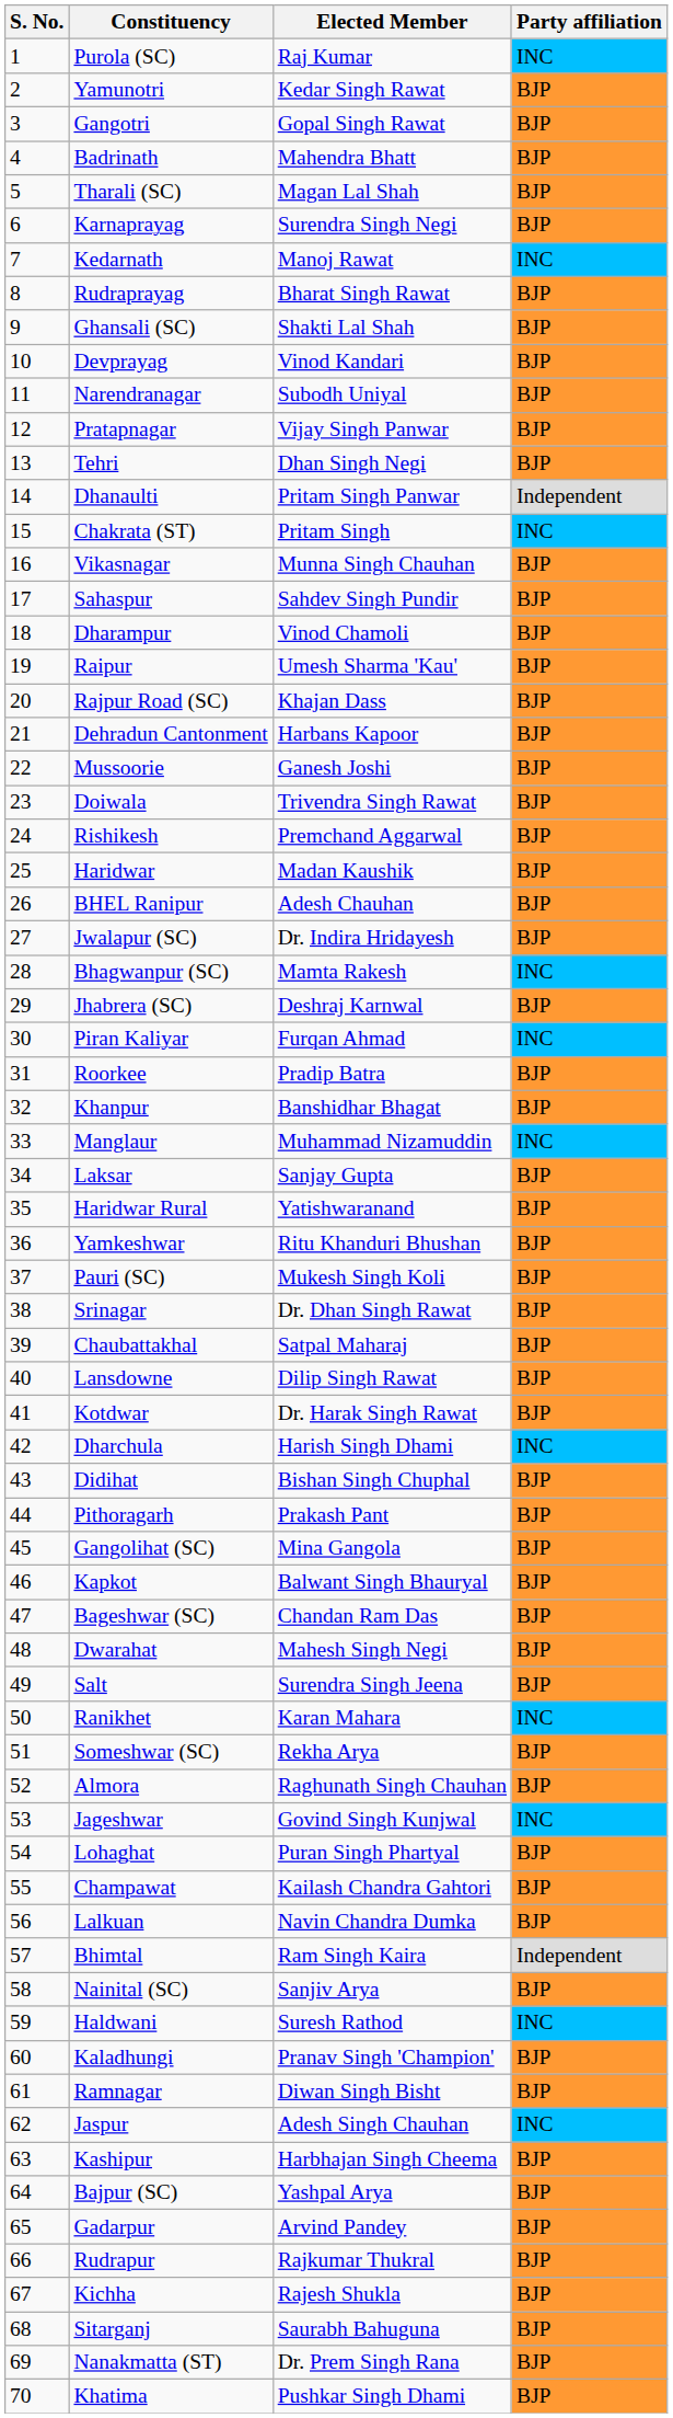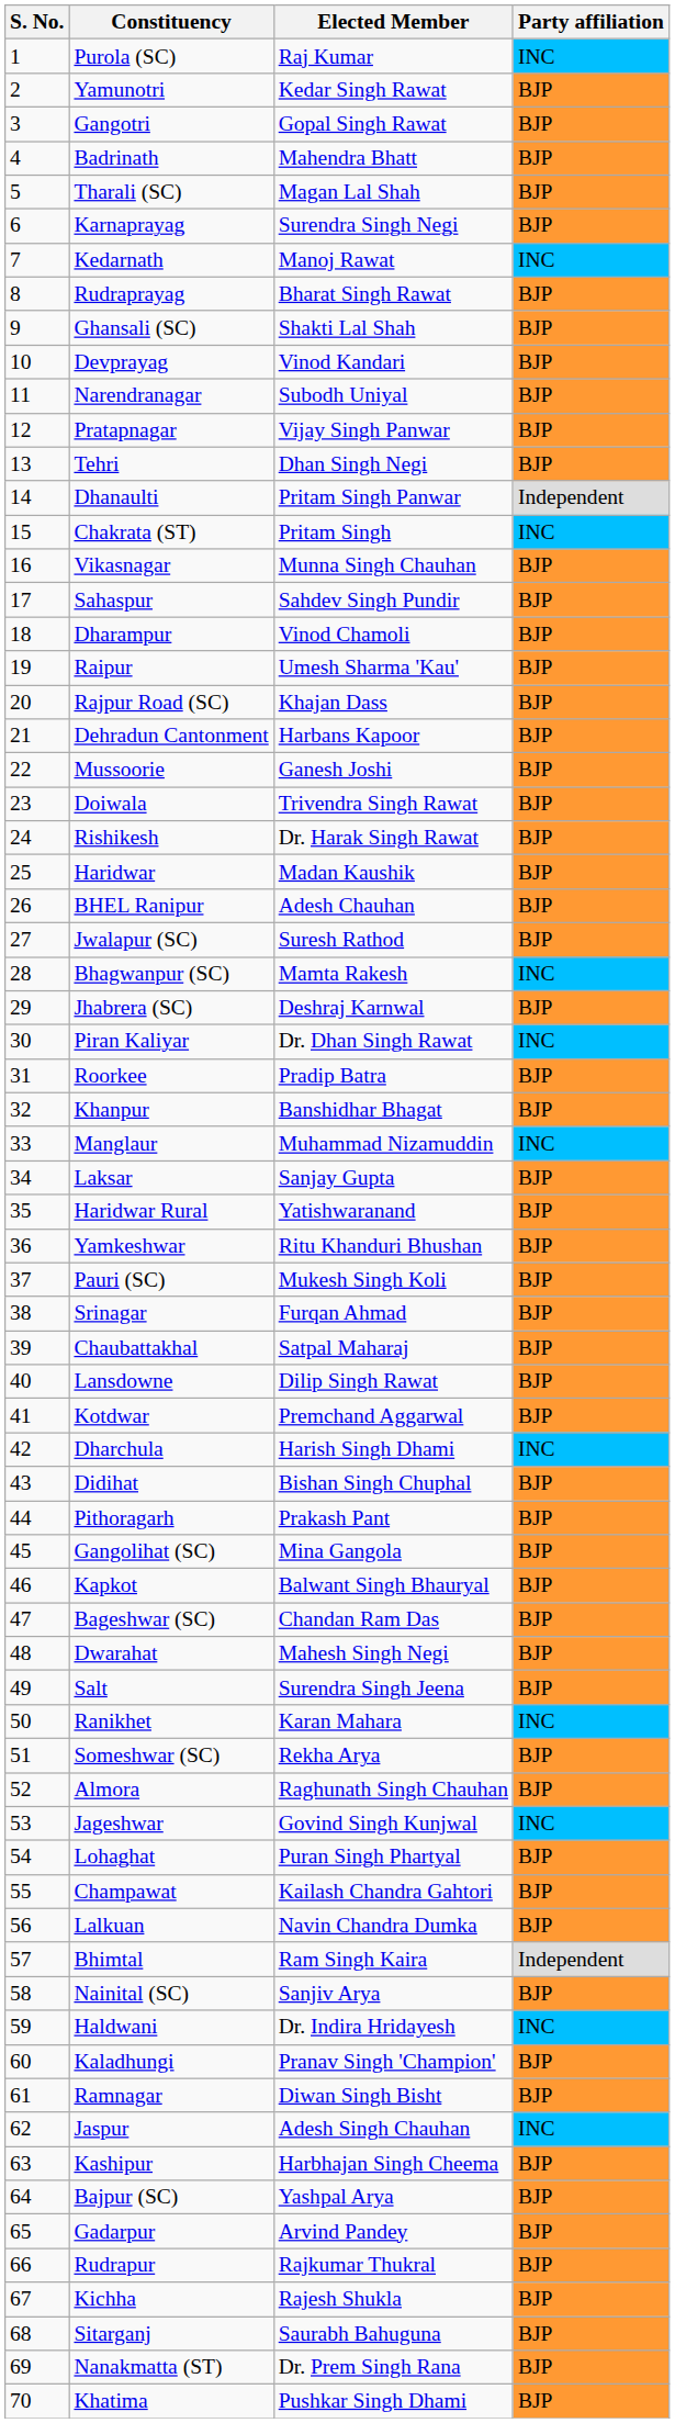 <table class="wikitable sortable mw-collapsible" border="1">
 <tr>
 <th>S. No.</th>
 <th>Constituency</th>
 <th>Elected Member</th>
 <th>Party affiliation</th>
 </tr>
 <tr>
 <td>1</td>
 <td><a href='#'>Purola</a> (SC)</td>
 <td><a href='#'>Raj Kumar</a></td>
 <td bgcolor=#00BFFF>INC</td>
 </tr>
 <tr>
 <td>2</td>
 <td><a href='#'>Yamunotri</a></td>
 <td><a href='#'>Kedar Singh Rawat</a></td>
 <td bgcolor=#FF9933>BJP</td>
 </tr>
 <tr>
 <td>3</td>
 <td><a href='#'>Gangotri</a></td>
 <td><a href='#'>Gopal Singh Rawat</a></td>
 <td bgcolor=#FF9933>BJP</td>
 </tr>
 <tr>
 <td>4</td>
 <td><a href='#'>Badrinath</a></td>
 <td><a href='#'>Mahendra Bhatt</a></td>
 <td bgcolor=#FF9933>BJP</td>
 </tr>
 <tr>
 <td>5</td>
 <td><a href='#'>Tharali</a> (SC)</td>
 <td><a href='#'>Magan Lal Shah</a></td>
 <td bgcolor="#FF9933">BJP</td>
 </tr>
 <tr>
 <td>6</td>
 <td><a href='#'>Karnaprayag</a></td>
 <td><a href='#'>Surendra Singh Negi</a></td>
 <td bgcolor=#FF9933>BJP</td>
 </tr>
 <tr>
 <td>7</td>
 <td><a href='#'>Kedarnath</a></td>
 <td><a href='#'>Manoj Rawat</a></td>
 <td bgcolor=#00BFFF>INC</td>
 </tr>
 <tr>
 <td>8</td>
 <td><a href='#'>Rudraprayag</a></td>
 <td><a href='#'>Bharat Singh Rawat</a></td>
 <td bgcolor=#FF9933>BJP</td>
 </tr>
 <tr>
 <td>9</td>
 <td><a href='#'>Ghansali</a> (SC)</td>
 <td><a href='#'>Shakti Lal Shah</a></td>
 <td bgcolor=#FF9933>BJP</td>
 </tr>
 <tr>
 <td>10</td>
 <td><a href='#'>Devprayag</a></td>
 <td><a href='#'>Vinod Kandari</a></td>
 <td bgcolor=#FF9933>BJP</td>
 </tr>
 <tr>
 <td>11</td>
 <td><a href='#'>Narendranagar</a></td>
 <td><a href='#'>Subodh Uniyal</a></td>
 <td bgcolor=#FF9933>BJP</td>
 </tr>
 <tr>
 <td>12</td>
 <td><a href='#'>Pratapnagar</a></td>
 <td><a href='#'>Vijay Singh Panwar</a></td>
 <td bgcolor=#FF9933>BJP</td>
 </tr>
 <tr>
 <td>13</td>
 <td><a href='#'>Tehri</a></td>
 <td><a href='#'>Dhan Singh Negi</a></td>
 <td bgcolor=#FF9933>BJP</td>
 </tr>
 <tr>
 <td>14</td>
 <td><a href='#'>Dhanaulti</a></td>
 <td><a href='#'>Pritam Singh Panwar</a></td>
 <td bgcolor=#DDDDDD>Independent</td>
 </tr>
 <tr>
 <td>15</td>
 <td><a href='#'>Chakrata</a> (ST)</td>
 <td><a href='#'>Pritam Singh</a></td>
 <td bgcolor=#00BFFF>INC</td>
 </tr>
 <tr>
 <td>16</td>
 <td><a href='#'>Vikasnagar</a></td>
 <td><a href='#'>Munna Singh Chauhan</a></td>
 <td bgcolor=#FF9933>BJP</td>
 </tr>
 <tr>
 <td>17</td>
 <td><a href='#'>Sahaspur</a></td>
 <td><a href='#'>Sahdev Singh Pundir</a></td>
 <td bgcolor=#FF9933>BJP</td>
 </tr>
 <tr>
 <td>18</td>
 <td><a href='#'>Dharampur</a></td>
 <td><a href='#'>Vinod Chamoli</a></td>
 <td bgcolor=#FF9933>BJP</td>
 </tr>
 <tr>
 <td>19</td>
 <td><a href='#'>Raipur</a></td>
 <td><a href='#'>Umesh Sharma 'Kau'</a></td>
 <td bgcolor=#FF9933>BJP</td>
 </tr>
 <tr>
 <td>20</td>
 <td><a href='#'>Rajpur Road</a> (SC)</td>
 <td><a href='#'>Khajan Dass</a></td>
 <td bgcolor="#FF9933">BJP</td>
 </tr>
 <tr>
 <td>21</td>
 <td><a href='#'>Dehradun Cantonment</a></td>
 <td><a href='#'>Harbans Kapoor</a></td>
 <td bgcolor=#FF9933>BJP</td>
 </tr>
 <tr>
 <td>22</td>
 <td><a href='#'>Mussoorie</a></td>
 <td><a href='#'>Ganesh Joshi</a></td>
 <td bgcolor=#FF9933>BJP</td>
 </tr>
 <tr>
 <td>23</td>
 <td><a href='#'>Doiwala</a></td>
 <td><a href='#'>Trivendra Singh Rawat</a></td>
 <td bgcolor=#FF9933>BJP</td>
 </tr>
 <tr>
 <td>24</td>
 <td><a href='#'>Rishikesh</a></td>
-<td><a href='#'>Premchand Aggarwal</a></td>
+<td>Dr. <a href='#'>Harak Singh Rawat</a></td>
 <td bgcolor=#FF9933>BJP</td>
 </tr>
 <tr>
 <td>25</td>
 <td><a href='#'>Haridwar</a></td>
 <td><a href='#'>Madan Kaushik</a></td>
 <td bgcolor=#FF9933>BJP</td>
 </tr>
 <tr>
 <td>26</td>
 <td><a href='#'>BHEL Ranipur</a></td>
 <td><a href='#'>Adesh Chauhan</a></td>
 <td bgcolor=#FF9933>BJP</td>
 </tr>
 <tr>
 <td>27</td>
 <td><a href='#'>Jwalapur</a> (SC)</td>
-<td>Dr. <a href='#'>Indira Hridayesh</a></td>
+<td><a href='#'>Suresh Rathod</a></td>
 <td bgcolor=#FF9933>BJP</td>
 </tr>
 <tr>
 <td>28</td>
 <td><a href='#'>Bhagwanpur</a> (SC)</td>
 <td><a href='#'>Mamta Rakesh</a></td>
 <td bgcolor=#00BFFF>INC</td>
 </tr>
 <tr>
 <td>29</td>
 <td><a href='#'>Jhabrera</a> (SC)</td>
 <td><a href='#'>Deshraj Karnwal</a></td>
 <td bgcolor=#FF9933>BJP</td>
 </tr>
 <tr>
 <td>30</td>
 <td><a href='#'>Piran Kaliyar</a></td>
-<td><a href='#'>Furqan Ahmad</a></td>
+<td>Dr. <a href='#'>Dhan Singh Rawat</a></td>
 <td bgcolor=#00BFFF>INC</td>
 </tr>
 <tr>
 <td>31</td>
 <td><a href='#'>Roorkee</a></td>
 <td><a href='#'>Pradip Batra</a></td>
 <td bgcolor=#FF9933>BJP</td>
 </tr>
 <tr>
 <td>32</td>
 <td><a href='#'>Khanpur</a></td>
 <td><a href='#'>Banshidhar Bhagat</a></td>
 <td bgcolor=#FF9933>BJP</td>
 </tr>
 <tr>
 <td>33</td>
 <td><a href='#'>Manglaur</a></td>
 <td><a href='#'>Muhammad Nizamuddin</a></td>
 <td bgcolor=#00BFFF>INC</td>
 </tr>
 <tr>
 <td>34</td>
 <td><a href='#'>Laksar</a></td>
 <td><a href='#'>Sanjay Gupta</a></td>
 <td bgcolor=#FF9933>BJP</td>
 </tr>
 <tr>
 <td>35</td>
 <td><a href='#'>Haridwar Rural</a></td>
 <td><a href='#'>Yatishwaranand</a></td>
 <td bgcolor=#FF9933>BJP</td>
 </tr>
 <tr>
 <td>36</td>
 <td><a href='#'>Yamkeshwar</a></td>
 <td><a href='#'>Ritu Khanduri Bhushan</a></td>
 <td bgcolor=#FF9933>BJP</td>
 </tr>
 <tr>
 <td>37</td>
 <td><a href='#'>Pauri</a> (SC)</td>
 <td><a href='#'>Mukesh Singh Koli</a></td>
 <td bgcolor=#FF9933>BJP</td>
 </tr>
 <tr>
 <td>38</td>
 <td><a href='#'>Srinagar</a></td>
-<td>Dr. <a href='#'>Dhan Singh Rawat</a></td>
+<td><a href='#'>Furqan Ahmad</a></td>
 <td bgcolor=#FF9933>BJP</td>
 </tr>
 <tr>
 <td>39</td>
 <td><a href='#'>Chaubattakhal</a></td>
 <td><a href='#'>Satpal Maharaj</a></td>
 <td bgcolor=#FF9933>BJP</td>
 </tr>
 <tr>
 <td>40</td>
 <td><a href='#'>Lansdowne</a></td>
 <td><a href='#'>Dilip Singh Rawat</a></td>
 <td bgcolor=#FF9933>BJP</td>
 </tr>
 <tr>
 <td>41</td>
 <td><a href='#'>Kotdwar</a></td>
-<td>Dr. <a href='#'>Harak Singh Rawat</a></td>
+<td><a href='#'>Premchand Aggarwal</a></td>
 <td bgcolor=#FF9933>BJP</td>
 </tr>
 <tr>
 <td>42</td>
 <td><a href='#'>Dharchula</a></td>
 <td><a href='#'>Harish Singh Dhami</a></td>
 <td bgcolor=#00BFFF>INC</td>
 </tr>
 <tr>
 <td>43</td>
 <td><a href='#'>Didihat</a></td>
 <td><a href='#'>Bishan Singh Chuphal</a></td>
 <td bgcolor=#FF9933>BJP</td>
 </tr>
 <tr>
 <td>44</td>
 <td><a href='#'>Pithoragarh</a></td>
 <td><a href='#'>Prakash Pant</a></td>
 <td bgcolor=#FF9933>BJP</td>
 </tr>
 <tr>
 <td>45</td>
 <td><a href='#'>Gangolihat</a> (SC)</td>
 <td><a href='#'>Mina Gangola</a></td>
 <td bgcolor=#FF9933>BJP</td>
 </tr>
 <tr>
 <td>46</td>
 <td><a href='#'>Kapkot</a></td>
 <td><a href='#'>Balwant Singh Bhauryal</a></td>
 <td bgcolor=#FF9933>BJP</td>
 </tr>
 <tr>
 <td>47</td>
 <td><a href='#'>Bageshwar</a> (SC)</td>
 <td><a href='#'>Chandan Ram Das</a></td>
 <td bgcolor=#FF9933>BJP</td>
 </tr>
 <tr>
 <td>48</td>
 <td><a href='#'>Dwarahat</a></td>
 <td><a href='#'>Mahesh Singh Negi</a></td>
 <td bgcolor=#FF9933>BJP</td>
 </tr>
 <tr>
 <td>49</td>
 <td><a href='#'>Salt</a></td>
 <td><a href='#'>Surendra Singh Jeena</a></td>
 <td bgcolor=#FF9933>BJP</td>
 </tr>
 <tr>
 <td>50</td>
 <td><a href='#'>Ranikhet</a></td>
 <td><a href='#'>Karan Mahara</a></td>
 <td bgcolor=#00BFFF>INC</td>
 </tr>
 <tr>
 <td>51</td>
 <td><a href='#'>Someshwar</a> (SC)</td>
 <td><a href='#'>Rekha Arya</a></td>
 <td bgcolor=#FF9933>BJP</td>
 </tr>
 <tr>
 <td>52</td>
 <td><a href='#'>Almora</a></td>
 <td><a href='#'>Raghunath Singh Chauhan</a></td>
 <td bgcolor="#FF9933">BJP</td>
 </tr>
 <tr>
 <td>53</td>
 <td><a href='#'>Jageshwar</a></td>
 <td><a href='#'>Govind Singh Kunjwal</a></td>
 <td bgcolor=#00BFFF>INC</td>
 </tr>
 <tr>
 <td>54</td>
 <td><a href='#'>Lohaghat</a></td>
 <td><a href='#'>Puran Singh Phartyal</a></td>
 <td bgcolor=#FF9933>BJP</td>
 </tr>
 <tr>
 <td>55</td>
 <td><a href='#'>Champawat</a></td>
 <td><a href='#'>Kailash Chandra Gahtori</a></td>
 <td bgcolor=#FF9933>BJP</td>
 </tr>
 <tr>
 <td>56</td>
 <td><a href='#'>Lalkuan</a></td>
 <td><a href='#'>Navin Chandra Dumka</a></td>
 <td bgcolor=#FF9933>BJP</td>
 </tr>
 <tr>
 <td>57</td>
 <td><a href='#'>Bhimtal</a></td>
 <td><a href='#'>Ram Singh Kaira</a></td>
 <td bgcolor=#DDDDDD>Independent</td>
 </tr>
 <tr>
 <td>58</td>
 <td><a href='#'>Nainital</a> (SC)</td>
 <td><a href='#'>Sanjiv Arya</a></td>
 <td bgcolor=#FF9933>BJP</td>
 </tr>
 <tr>
 <td>59</td>
 <td><a href='#'>Haldwani</a></td>
-<td><a href='#'>Suresh Rathod</a></td>
+<td>Dr. <a href='#'>Indira Hridayesh</a></td>
 <td bgcolor=#00BFFF>INC</td>
 </tr>
 <tr>
 <td>60</td>
 <td><a href='#'>Kaladhungi</a></td>
 <td><a href='#'>Pranav Singh 'Champion'</a></td>
 <td bgcolor=#FF9933>BJP</td>
 </tr>
 <tr>
 <td>61</td>
 <td><a href='#'>Ramnagar</a></td>
 <td><a href='#'>Diwan Singh Bisht</a></td>
 <td bgcolor=#FF9933>BJP</td>
 </tr>
 <tr>
 <td>62</td>
 <td><a href='#'>Jaspur</a></td>
 <td><a href='#'>Adesh Singh Chauhan</a></td>
 <td bgcolor=#00BFFF>INC</td>
 </tr>
 <tr>
 <td>63</td>
 <td><a href='#'>Kashipur</a></td>
 <td><a href='#'>Harbhajan Singh Cheema</a></td>
 <td bgcolor=#FF9933>BJP</td>
 </tr>
 <tr>
 <td>64</td>
 <td><a href='#'>Bajpur</a> (SC)</td>
 <td><a href='#'>Yashpal Arya</a></td>
 <td bgcolor=#FF9933>BJP</td>
 </tr>
 <tr>
 <td>65</td>
 <td><a href='#'>Gadarpur</a></td>
 <td><a href='#'>Arvind Pandey</a></td>
 <td bgcolor=#FF9933>BJP</td>
 </tr>
 <tr>
 <td>66</td>
 <td><a href='#'>Rudrapur</a></td>
 <td><a href='#'>Rajkumar Thukral</a></td>
 <td bgcolor=#FF9933>BJP</td>
 </tr>
 <tr>
 <td>67</td>
 <td><a href='#'>Kichha</a></td>
 <td><a href='#'>Rajesh Shukla</a></td>
 <td bgcolor=#FF9933>BJP</td>
 </tr>
 <tr>
 <td>68</td>
 <td><a href='#'>Sitarganj</a></td>
 <td><a href='#'>Saurabh Bahuguna</a></td>
 <td bgcolor=#FF9933>BJP</td>
 </tr>
 <tr>
 <td>69</td>
 <td><a href='#'>Nanakmatta</a> (ST)</td>
 <td>Dr. <a href='#'>Prem Singh Rana</a></td>
 <td bgcolor=#FF9933>BJP</td>
 </tr>
 <tr>
 <td>70</td>
 <td><a href='#'>Khatima</a></td>
 <td><a href='#'>Pushkar Singh Dhami</a></td>
 <td bgcolor=#FF9933>BJP</td>
 </tr>
 </table>
